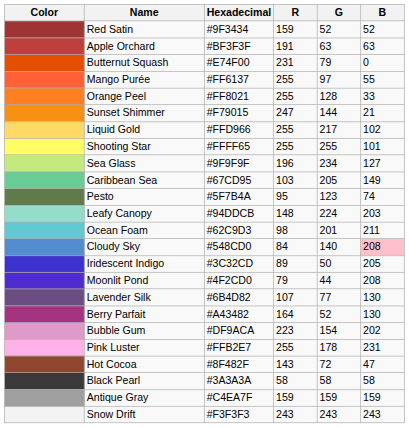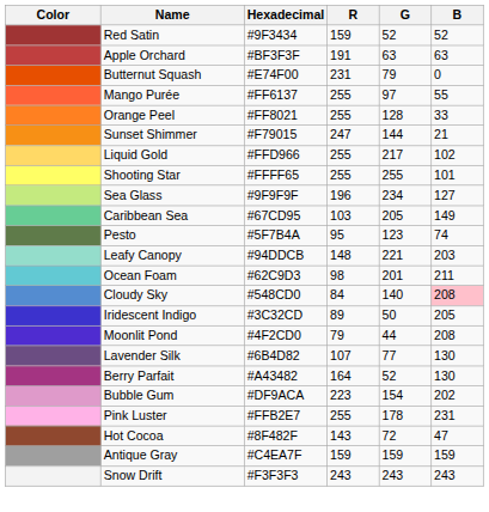 <table class="wikitable sortable" width="48%">
 <tr>
 <th width=20%>Color</th>
 <th width=30%>Name</th>
 <th width=10%>Hexadecimal</th>
 <th>R</th>
 <th>G</th>
 <th>B</th>
 </tr>
 <tr>
 <td style="background:#9F3434;"></td>
 <td>Red Satin</td>
 <td>#9F3434</td>
 <td>159</td>
 <td>52</td>
 <td>52</td>
 </tr>
 <tr>
 <td style="background:#BF3F3F;"></td>
 <td>Apple Orchard</td>
 <td>#BF3F3F</td>
 <td>191</td>
 <td>63</td>
 <td>63</td>
 </tr>
 <tr>
 <td style="background:#E74F00;"></td>
 <td>Butternut Squash</td>
 <td>#E74F00</td>
 <td>231</td>
 <td>79</td>
 <td>0</td>
 </tr>
 <tr>
 <td style="background:#FF6137;"></td>
 <td>Mango Purée</td>
 <td>#FF6137</td>
 <td>255</td>
 <td>97</td>
 <td>55</td>
 </tr>
 <tr>
 <td style="background:#FF8021;"></td>
 <td>Orange Peel</td>
 <td>#FF8021</td>
 <td>255</td>
 <td>128</td>
 <td>33</td>
 </tr>
 <tr>
 <td style="background:#F79015;"></td>
 <td>Sunset Shimmer</td>
 <td>#F79015</td>
 <td>247</td>
 <td>144</td>
 <td>21</td>
 </tr>
 <tr>
 <td style="background:#FFD966;"></td>
 <td>Liquid Gold</td>
 <td>#FFD966</td>
 <td>255</td>
 <td>217</td>
 <td>102</td>
 </tr>
 <tr>
 <td style="background:#FFFF65;"></td>
 <td>Shooting Star</td>
 <td>#FFFF65</td>
 <td>255</td>
 <td>255</td>
 <td>101</td>
 </tr>
 <tr>
 <td style="background:#C4EA7F;"></td>
 <td>Sea Glass</td>
 <td>#9F9F9F</td>
 <td>196</td>
 <td>234</td>
 <td>127</td>
 </tr>
 <tr>
 <td style="background:#67CD95;"></td>
 <td>Caribbean Sea</td>
 <td>#67CD95</td>
 <td>103</td>
 <td>205</td>
 <td>149</td>
 </tr>
 <tr>
 <td style="background:#5F7B4A;"></td>
 <td>Pesto</td>
 <td>#5F7B4A</td>
 <td>95</td>
 <td>123</td>
 <td>74</td>
 </tr>
 <tr>
 <td style="background:#94DDCB;"></td>
 <td>Leafy Canopy</td>
 <td>#94DDCB</td>
 <td>148</td>
-<td>224</td>
+<td>221</td>
 <td>203</td>
 </tr>
 <tr>
 <td style="background:#62C9D3;"></td>
 <td>Ocean Foam</td>
 <td>#62C9D3</td>
 <td>98</td>
 <td>201</td>
 <td>211</td>
 </tr>
 <tr>
 <td style="background:#548CD0;"></td>
 <td>Cloudy Sky</td>
 <td>#548CD0</td>
 <td>84</td>
 <td>140</td>
 <td style="background: pink;">208</td>
 </tr>
 <tr>
 <td style="background:#3C32CD;"></td>
 <td>Iridescent Indigo</td>
 <td>#3C32CD</td>
 <td>89</td>
 <td>50</td>
 <td>205</td>
 </tr>
 <tr>
 <td style="background:#4F2CD0;"></td>
 <td>Moonlit Pond</td>
 <td>#4F2CD0</td>
 <td>79</td>
 <td>44</td>
 <td>208</td>
 </tr>
 <tr>
 <td style="background:#6B4D82;"></td>
 <td>Lavender Silk</td>
 <td>#6B4D82</td>
 <td>107</td>
 <td>77</td>
 <td>130</td>
 </tr>
 <tr>
 <td style="background:#A43482;"></td>
 <td>Berry Parfait</td>
 <td>#A43482</td>
 <td>164</td>
 <td>52</td>
 <td>130</td>
 </tr>
 <tr>
 <td style="background:#DF9ACA;"></td>
 <td>Bubble Gum</td>
 <td>#DF9ACA</td>
 <td>223</td>
 <td>154</td>
 <td>202</td>
 </tr>
 <tr>
 <td style="background:#FFB2E7;"></td>
 <td>Pink Luster</td>
 <td>#FFB2E7</td>
 <td>255</td>
 <td>178</td>
 <td>231</td>
 </tr>
 <tr>
 <td style="background:#8F482F;"></td>
 <td>Hot Cocoa</td>
 <td>#8F482F</td>
 <td>143</td>
 <td>72</td>
 <td>47</td>
 </tr>
 <tr>
-<td style="background:#3A3A3A;"></td>
-<td>Black Pearl</td>
-<td>#3A3A3A</td>
-<td>58</td>
-<td>58</td>
-<td>58</td>
-</tr>
-<tr>
 <td style="background:#9F9F9F;"></td>
 <td>Antique Gray</td>
 <td>#C4EA7F</td>
 <td>159</td>
 <td>159</td>
 <td>159</td>
 </tr>
 <tr>
 <td style="background:#F3F3F3;"></td>
 <td>Snow Drift</td>
 <td>#F3F3F3</td>
 <td>243</td>
 <td>243</td>
 <td>243</td>
 </tr>
 </table>
